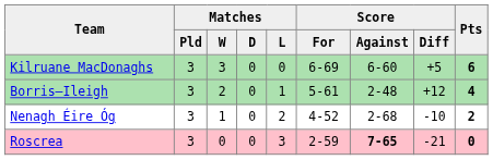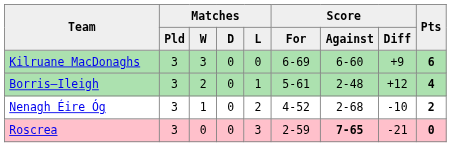 <table style=border-collapse:collapse border=1 cellspacing=0 cellpadding=5>
 <tr align=center bgcolor=#efefef>
 <th rowspan=2 width=165>Team</th>
 <th colspan=4>Matches</th>
 <th colspan=3>Score</th>
 <th rowspan=2width=20>Pts</th>
 </tr>
 <tr align=center bgcolor=#efefef>
 <th width=20>Pld</th>
 <th width=20>W</th>
 <th width=20>D</th>
 <th width=20>L</th>
 <th width=45>For</th>
 <th width=45>Against</th>
 <th width=30>Diff</th>
 </tr>
 <tr align=center style="background:#ACE1AF;">
 <td style="text-align:left;"> <a href='#'>Kilruane MacDonaghs</a></td>
 <td>3</td>
 <td>3</td>
 <td>0</td>
 <td>0</td>
 <td>6-69</td>
 <td>6-60</td>
-<td>+5</td>
+<td>+9</td>
 <td><strong>6</strong></td>
 </tr>
 <tr align=center style="background:#ACE1AF;">
 <td style="text-align:left;"> <a href='#'>Borris–Ileigh</a></td>
 <td>3</td>
 <td>2</td>
 <td>0</td>
 <td>1</td>
 <td>5-61</td>
 <td>2-48</td>
 <td>+12</td>
 <td><strong>4</strong></td>
 </tr>
 <tr align=center>
 <td style="text-align:left;"> <a href='#'>Nenagh Éire Óg</a></td>
 <td>3</td>
 <td>1</td>
 <td>0</td>
 <td>2</td>
 <td>4-52</td>
 <td>2-68</td>
 <td>-10</td>
 <td><strong>2</strong></td>
 </tr>
 <tr align=center style="background:#FFC0CB;">
 <td style="text-align:left;"> <a href='#'>Roscrea</a></td>
 <td>3</td>
 <td>0</td>
 <td>0</td>
 <td>3</td>
 <td>2-59</td>
 <td><strong>7-65</strong></td>
 <td>-21</td>
 <td><strong>0</strong></td>
 </tr>
 </table>
